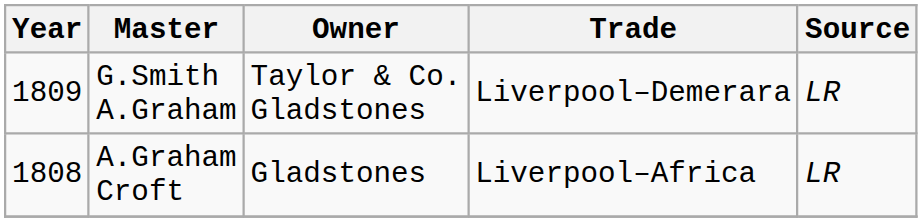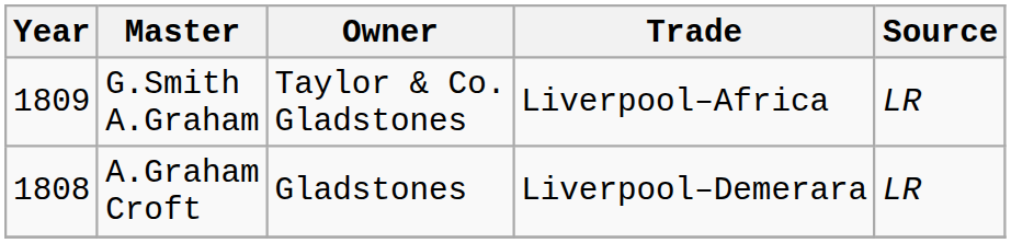 <table class=" wikitable">
 <tr>
 <th>Year</th>
 <th>Master</th>
 <th>Owner</th>
 <th>Trade</th>
 <th>Source</th>
 </tr>
 <tr>
 <td>1809</td>
 <td>G.Smith<br>A.Graham</td>
 <td>Taylor & Co.<br>Gladstones</td>
-<td>Liverpool–Demerara</td>
+<td>Liverpool–Africa</td>
 <td><em>LR</em></td>
 </tr>
 <tr>
 <td>1808</td>
 <td>A.Graham<br>Croft</td>
 <td>Gladstones</td>
-<td>Liverpool–Africa</td>
+<td>Liverpool–Demerara</td>
 <td><em>LR</em></td>
 </tr>
 <tr>
 </tr>
 </table>
